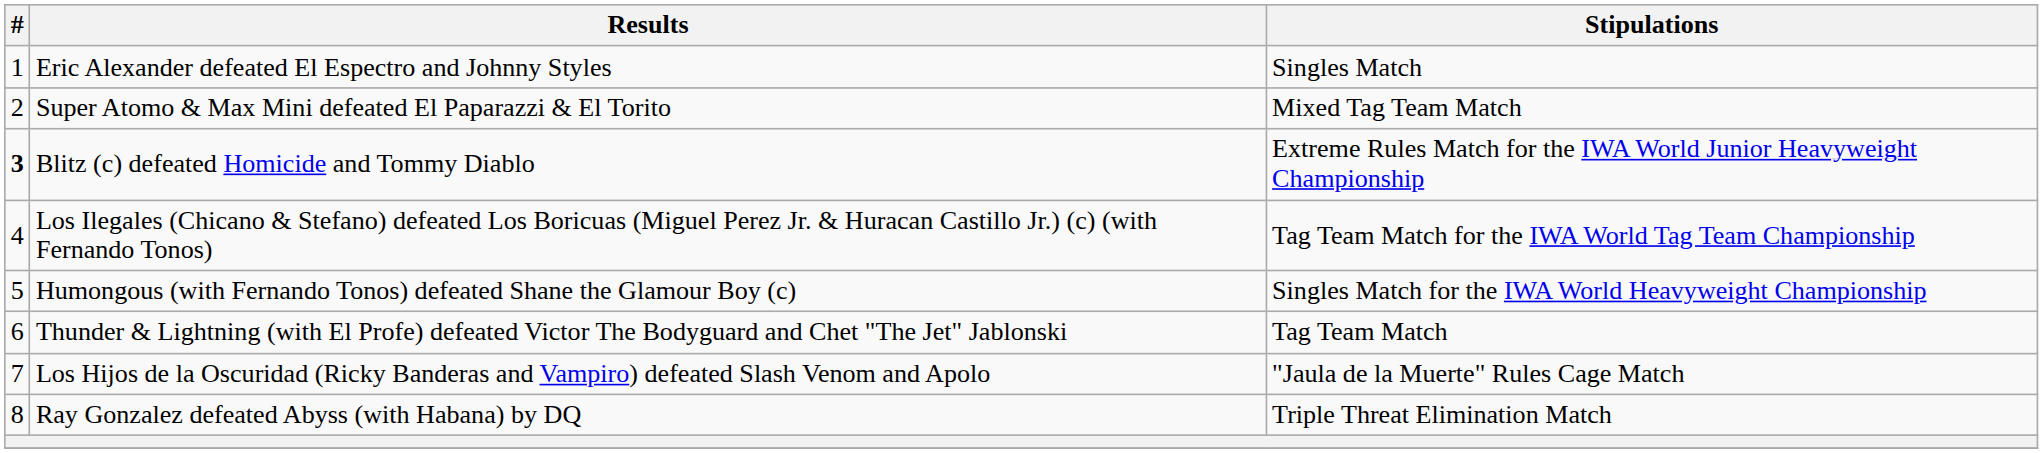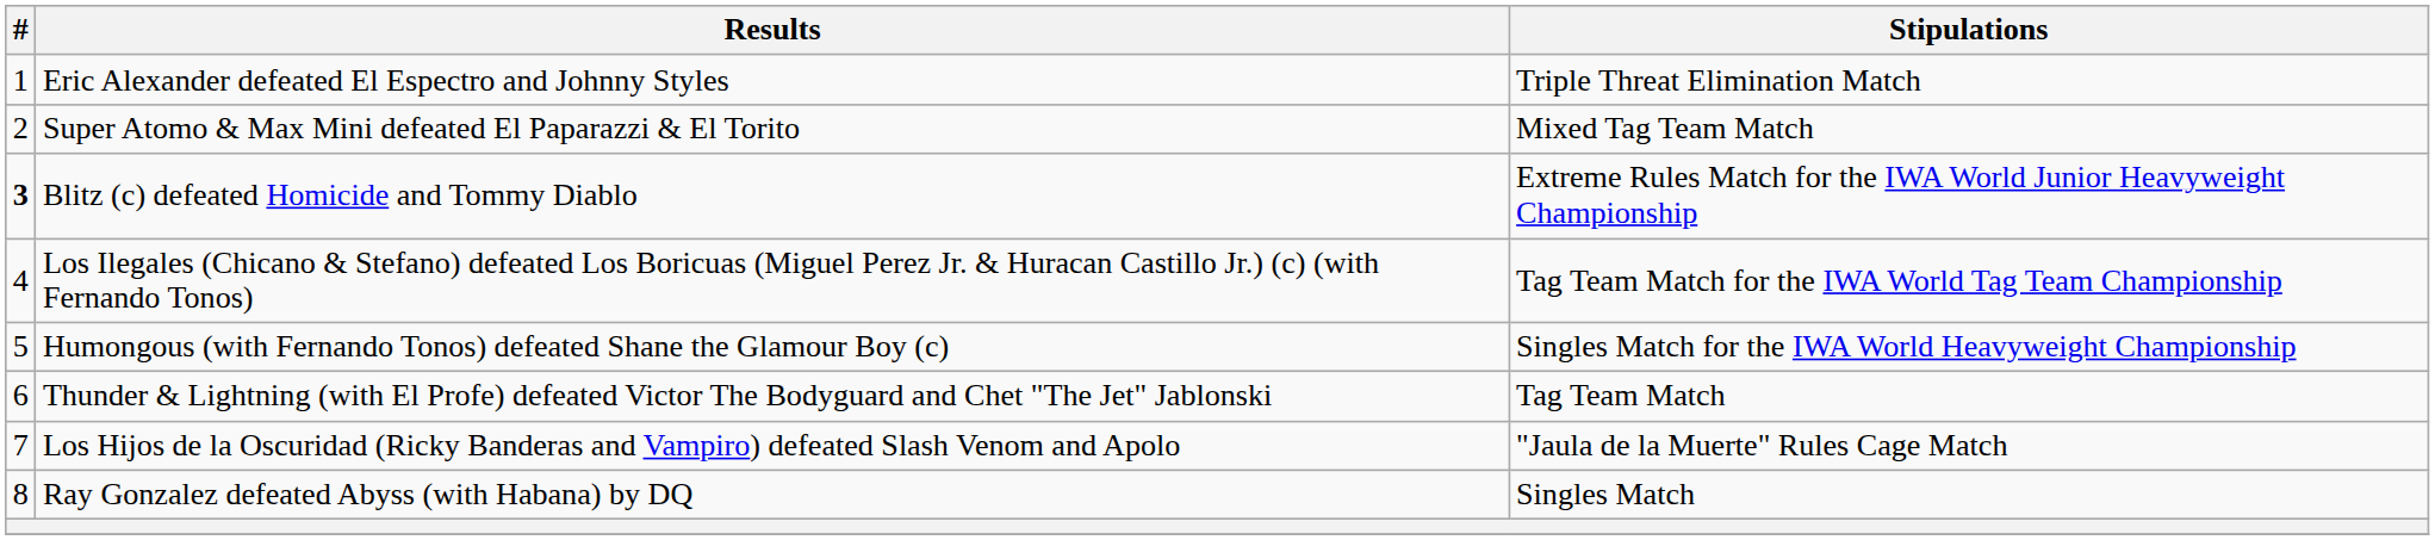 <table class="wikitable">
 <tr>
 <th>#</th>
 <th>Results</th>
 <th>Stipulations</th>
 </tr>
 <tr>
 <td>1</td>
 <td>Eric Alexander defeated El Espectro and Johnny Styles</td>
-<td>Singles Match</td>
+<td>Triple Threat Elimination Match</td>
 </tr>
 <tr>
 <td>2</td>
 <td>Super Atomo & Max Mini defeated El Paparazzi & El Torito</td>
 <td>Mixed Tag Team Match</td>
 </tr>
 <tr>
 <td><strong>3</strong></td>
 <td>Blitz (c) defeated <a href='#'>Homicide</a> and Tommy Diablo</td>
 <td>Extreme Rules Match for the <a href='#'>IWA World Junior Heavyweight Championship</a></td>
 </tr>
 <tr>
 <td>4</td>
 <td>Los Ilegales (Chicano & Stefano) defeated Los Boricuas (Miguel Perez Jr. & Huracan Castillo Jr.) (c) (with Fernando Tonos)</td>
 <td>Tag Team Match for the <a href='#'>IWA World Tag Team Championship</a></td>
 </tr>
 <tr>
 <td>5</td>
 <td>Humongous (with Fernando Tonos) defeated Shane the Glamour Boy (c)</td>
 <td>Singles Match for the <a href='#'>IWA World Heavyweight Championship</a></td>
 </tr>
 <tr>
 <td>6</td>
 <td>Thunder & Lightning (with El Profe) defeated Victor The Bodyguard and Chet "The Jet" Jablonski</td>
 <td>Tag Team Match</td>
 </tr>
 <tr>
 <td>7</td>
 <td>Los Hijos de la Oscuridad (Ricky Banderas and <a href='#'>Vampiro</a>) defeated Slash Venom and Apolo</td>
 <td>"Jaula de la Muerte" Rules Cage Match</td>
 </tr>
 <tr>
 <td>8</td>
 <td>Ray Gonzalez defeated Abyss (with Habana) by DQ</td>
-<td>Triple Threat Elimination Match</td>
+<td>Singles Match</td>
 </tr>
 <tr>
 <th colspan="3"></th>
 </tr>
 <tr>
 </tr>
 </table>
